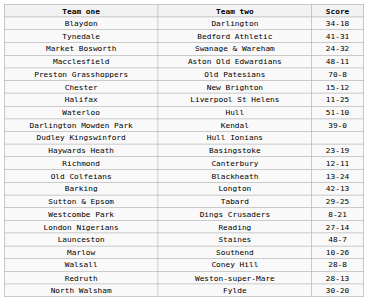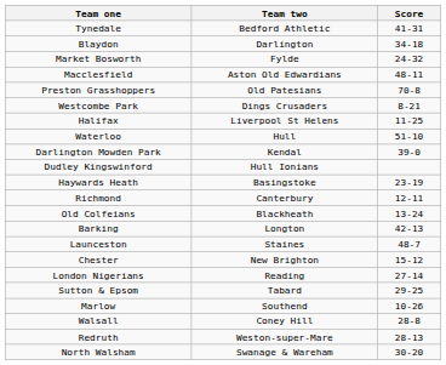 <table class="wikitable" style="text-align: center">
 <tr>
 <th width=250>Team one</th>
 <th width=250>Team two</th>
 <th width=80>Score</th>
 </tr>
 <tr>
+<td>Tynedale</td>
+<td>Bedford Athletic</td>
+<td>41-31</td>
+</tr>
+<tr>
 <td>Blaydon</td>
 <td>Darlington</td>
 <td>34-18</td>
 </tr>
 <tr>
-<td>Tynedale</td>
-<td>Bedford Athletic</td>
-<td>41-31</td>
-</tr>
-<tr>
 <td>Market Bosworth</td>
-<td>Swanage & Wareham</td>
+<td>Fylde</td>
 <td>24-32</td>
 </tr>
 <tr>
 <td>Macclesfield</td>
 <td>Aston Old Edwardians</td>
 <td>48-11</td>
 </tr>
 <tr>
 <td>Preston Grasshoppers</td>
 <td>Old Patesians</td>
 <td>70-8</td>
 </tr>
 <tr>
-<td>Chester</td>
-<td>New Brighton</td>
-<td>15-12</td>
+<td>Westcombe Park</td>
+<td>Dings Crusaders</td>
+<td>8-21</td>
 </tr>
 <tr>
 <td>Halifax</td>
 <td>Liverpool St Helens</td>
 <td>11-25</td>
 </tr>
 <tr>
 <td>Waterloo</td>
 <td>Hull</td>
 <td>51-10</td>
 </tr>
 <tr>
 <td>Darlington Mowden Park</td>
 <td>Kendal</td>
 <td>39-0</td>
 </tr>
 <tr>
 <td>Dudley Kingswinford</td>
 <td>Hull Ionians</td>
 <td></td>
 </tr>
 <tr>
 <td>Haywards Heath</td>
 <td>Basingstoke</td>
 <td>23-19</td>
 </tr>
 <tr>
 <td>Richmond</td>
 <td>Canterbury</td>
 <td>12-11</td>
 </tr>
 <tr>
 <td>Old Colfeians</td>
 <td>Blackheath</td>
 <td>13-24</td>
 </tr>
 <tr>
 <td>Barking</td>
 <td>Longton</td>
 <td>42-13</td>
 </tr>
 <tr>
-<td>Sutton & Epsom</td>
-<td>Tabard</td>
-<td>29-25</td>
+<td>Launceston</td>
+<td>Staines</td>
+<td>48-7</td>
 </tr>
 <tr>
-<td>Westcombe Park</td>
-<td>Dings Crusaders</td>
-<td>8-21</td>
+<td>Chester</td>
+<td>New Brighton</td>
+<td>15-12</td>
 </tr>
 <tr>
 <td>London Nigerians</td>
 <td>Reading</td>
 <td>27-14</td>
 </tr>
 <tr>
-<td>Launceston</td>
-<td>Staines</td>
-<td>48-7</td>
+<td>Sutton & Epsom</td>
+<td>Tabard</td>
+<td>29-25</td>
 </tr>
 <tr>
 <td>Marlow</td>
 <td>Southend</td>
 <td>10-26</td>
 </tr>
 <tr>
 <td>Walsall</td>
 <td>Coney Hill</td>
 <td>28-8</td>
 </tr>
 <tr>
 <td>Redruth</td>
 <td>Weston-super-Mare</td>
 <td>28-13</td>
 </tr>
 <tr>
 <td>North Walsham</td>
-<td>Fylde</td>
+<td>Swanage & Wareham</td>
 <td>30-20</td>
 </tr>
 </table>
